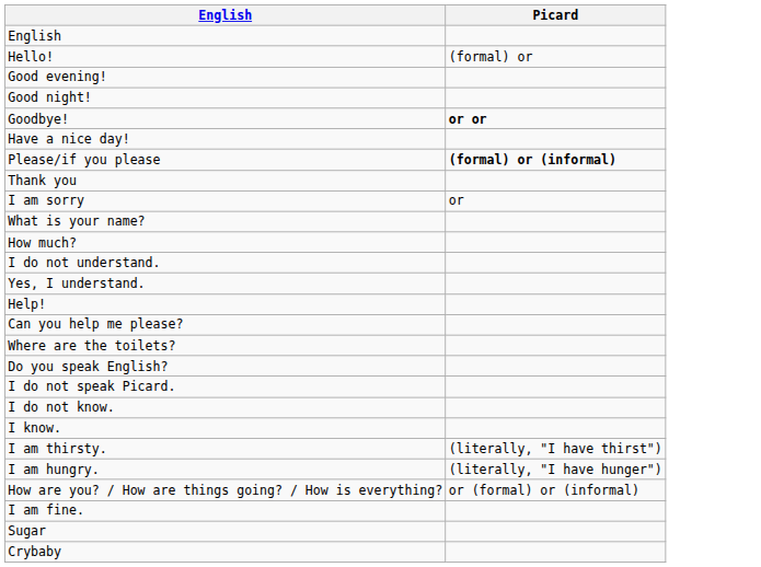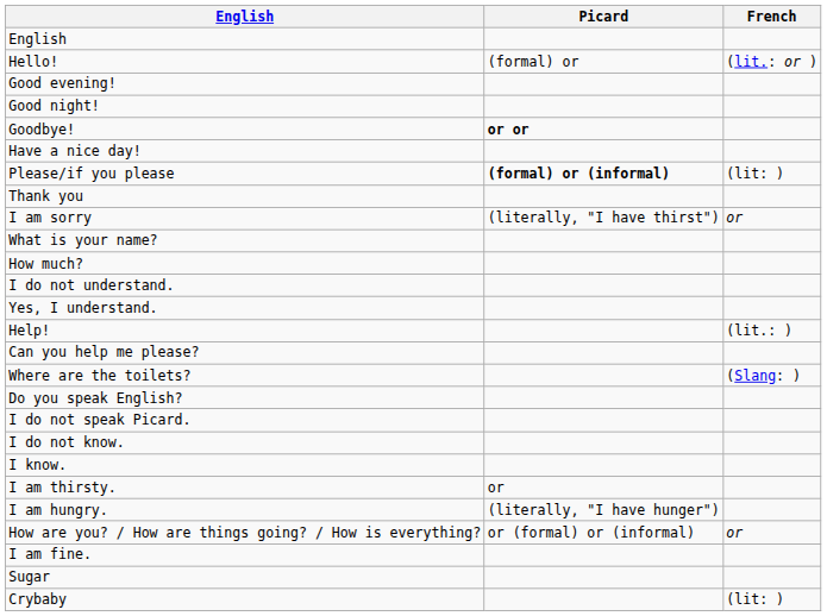 <table class="wikitable">
 <tr>
 <th><a href='#'>English</a></th>
 <th>Picard</th>
+<th>French</th>
 </tr>
 <tr>
 <td>English</td>
+<td></td>
 <td></td>
 </tr>
 <tr>
 <td>Hello!</td>
 <td> (formal) or </td>
+<td> (<a href='#'>lit.</a>:  <em>or</em> )</td>
 </tr>
 <tr>
 <td>Good evening!</td>
+<td></td>
 <td></td>
 </tr>
 <tr>
 <td>Good night!</td>
 <td></td>
+<td></td>
 </tr>
 <tr>
 <td>Goodbye!</td>
 <td> <strong>or</strong>  <strong>or</strong> </td>
+<td></td>
 </tr>
 <tr>
 <td>Have a nice day!</td>
+<td></td>
 <td></td>
 </tr>
 <tr>
 <td>Please/if you please</td>
 <td><strong> (formal) or  (informal)</strong></td>
+<td> (lit: )</td>
 </tr>
 <tr>
 <td>Thank you</td>
 <td></td>
+<td></td>
 </tr>
 <tr>
 <td>I am sorry</td>
-<td> or </td>
+<td> (literally, "I have thirst")</td>
+<td> <em>or</em> </td>
 </tr>
 <tr>
 <td>What is your name?</td>
+<td></td>
 <td></td>
 </tr>
 <tr>
 <td>How much?</td>
 <td></td>
+<td></td>
 </tr>
 <tr>
 <td>I do not understand.</td>
+<td></td>
 <td></td>
 </tr>
 <tr>
 <td>Yes, I understand.</td>
 <td></td>
+<td></td>
 </tr>
 <tr>
 <td>Help!</td>
 <td></td>
+<td> (lit.: )</td>
 </tr>
 <tr>
 <td>Can you help me please?</td>
+<td></td>
 <td></td>
 </tr>
 <tr>
 <td>Where are the toilets?</td>
 <td></td>
+<td> (<a href='#'>Slang</a>: )</td>
 </tr>
 <tr>
 <td>Do you speak English?</td>
+<td></td>
 <td></td>
 </tr>
 <tr>
 <td>I do not speak Picard.</td>
 <td></td>
+<td></td>
 </tr>
 <tr>
 <td>I do not know.</td>
+<td></td>
 <td></td>
 </tr>
 <tr>
 <td>I know.</td>
 <td></td>
+<td></td>
 </tr>
 <tr>
 <td>I am thirsty.</td>
-<td> (literally, "I have thirst")</td>
+<td> or </td>
+<td></td>
 </tr>
 <tr>
 <td>I am hungry.</td>
 <td> (literally, "I have hunger")</td>
+<td></td>
 </tr>
 <tr>
 <td>How are you? / How are things going? / How is everything?</td>
 <td> or  (formal) or  (informal)</td>
+<td> <em>or</em> </td>
 </tr>
 <tr>
 <td>I am fine.</td>
+<td></td>
 <td></td>
 </tr>
 <tr>
 <td>Sugar</td>
 <td></td>
+<td></td>
 </tr>
 <tr>
 <td>Crybaby</td>
 <td></td>
+<td> (lit: )</td>
 </tr>
 </table>
